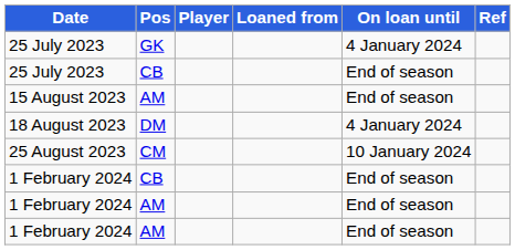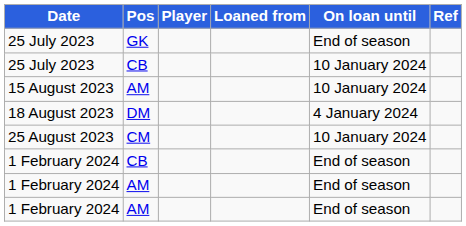 <table class="wikitable plainrowheaders sortable">
 <tr>
 <th style="background:#2B60DE; color:#fff;">Date</th>
 <th style="background:#2B60DE; color:#fff;">Pos</th>
 <th style="background:#2B60DE; color:#fff;">Player</th>
 <th style="background:#2B60DE; color:#fff;">Loaned from</th>
 <th style="background:#2B60DE; color:#fff;">On loan until</th>
 <th style="background:#2B60DE; color:#fff;">Ref</th>
 </tr>
 <tr>
 <td>25 July 2023</td>
 <td><a href='#'>GK</a></td>
 <td></td>
 <td></td>
-<td>4 January 2024</td>
+<td>End of season</td>
 <td></td>
 </tr>
 <tr>
 <td>25 July 2023</td>
 <td><a href='#'>CB</a></td>
 <td></td>
 <td></td>
-<td>End of season</td>
+<td>10 January 2024</td>
 <td></td>
 </tr>
 <tr>
 <td>15 August 2023</td>
 <td><a href='#'>AM</a></td>
 <td></td>
 <td></td>
-<td>End of season</td>
+<td>10 January 2024</td>
 <td></td>
 </tr>
 <tr>
 <td>18 August 2023</td>
 <td><a href='#'>DM</a></td>
 <td></td>
 <td></td>
 <td>4 January 2024</td>
 <td></td>
 </tr>
 <tr>
 <td>25 August 2023</td>
 <td><a href='#'>CM</a></td>
 <td></td>
 <td></td>
 <td>10 January 2024</td>
 <td></td>
 </tr>
 <tr>
 <td>1 February 2024</td>
 <td><a href='#'>CB</a></td>
 <td></td>
 <td></td>
 <td>End of season</td>
 <td></td>
 </tr>
 <tr>
 <td>1 February 2024</td>
 <td><a href='#'>AM</a></td>
 <td></td>
 <td></td>
 <td>End of season</td>
 <td></td>
 </tr>
 <tr>
 <td>1 February 2024</td>
 <td><a href='#'>AM</a></td>
 <td></td>
 <td></td>
 <td>End of season</td>
 <td></td>
 </tr>
 </table>
